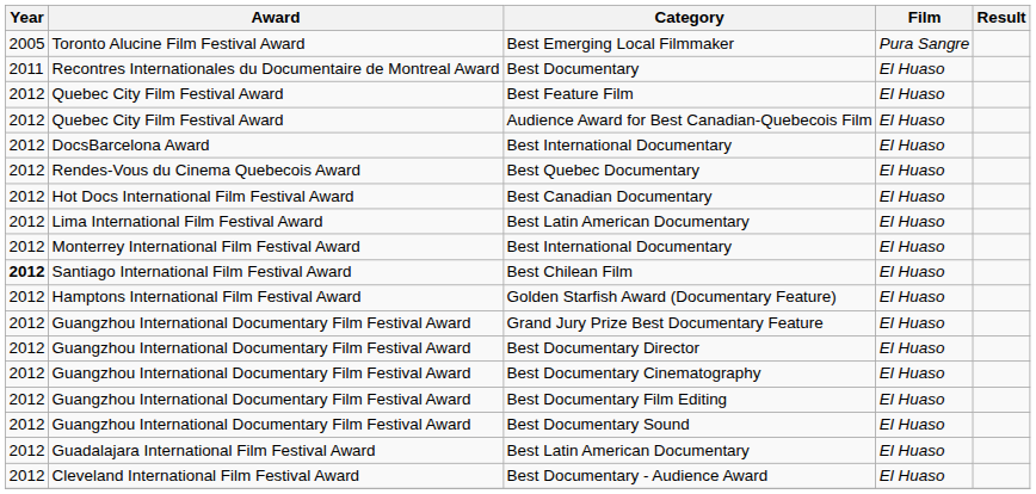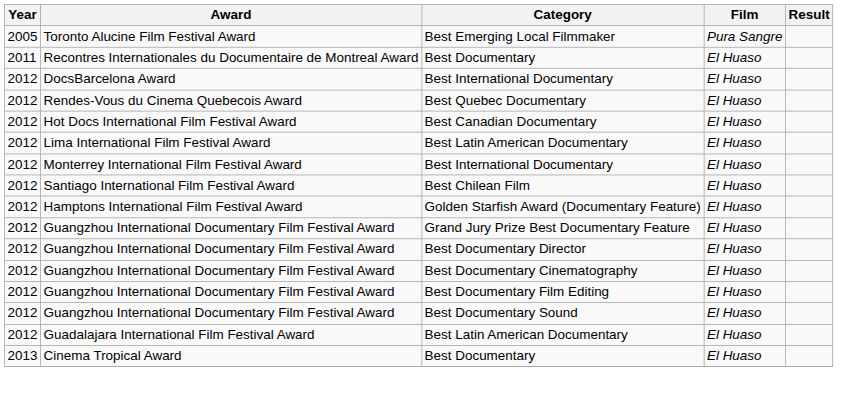 <table class="wikitable">
 <tr>
 <th>Year</th>
 <th>Award</th>
 <th>Category</th>
 <th>Film</th>
 <th>Result</th>
 </tr>
 <tr>
 <td>2005</td>
 <td>Toronto Alucine Film Festival Award</td>
 <td>Best Emerging Local Filmmaker</td>
 <td><em>Pura Sangre</em></td>
 <td></td>
 </tr>
 <tr>
 <td>2011</td>
 <td>Recontres Internationales du Documentaire de Montreal Award</td>
 <td>Best Documentary</td>
-<td><em>El Huaso</em></td>
-<td></td>
-</tr>
-<tr>
-<td>2012</td>
-<td>Quebec City Film Festival Award</td>
-<td>Best Feature Film</td>
-<td><em>El Huaso</em></td>
-<td></td>
-</tr>
-<tr>
-<td>2012</td>
-<td>Quebec City Film Festival Award</td>
-<td>Audience Award for Best Canadian-Quebecois Film</td>
 <td><em>El Huaso</em></td>
 <td></td>
 </tr>
 <tr>
 <td>2012</td>
 <td>DocsBarcelona Award</td>
 <td>Best International Documentary</td>
 <td><em>El Huaso</em></td>
 <td></td>
 </tr>
 <tr>
 <td>2012</td>
 <td>Rendes-Vous du Cinema Quebecois Award</td>
 <td>Best Quebec Documentary</td>
 <td><em>El Huaso</em></td>
 <td></td>
 </tr>
 <tr>
 <td>2012</td>
 <td>Hot Docs International Film Festival Award</td>
 <td>Best Canadian Documentary</td>
 <td><em>El Huaso</em></td>
 <td></td>
 </tr>
 <tr>
 <td>2012</td>
 <td>Lima International Film Festival Award</td>
 <td>Best Latin American Documentary</td>
 <td><em>El Huaso</em></td>
 <td></td>
 </tr>
 <tr>
 <td>2012</td>
 <td>Monterrey International Film Festival Award</td>
 <td>Best International Documentary</td>
 <td><em>El Huaso</em></td>
 <td></td>
 </tr>
 <tr>
-<td><strong>2012</strong></td>
+<td>2012</td>
 <td>Santiago International Film Festival Award</td>
 <td>Best Chilean Film</td>
 <td><em>El Huaso</em></td>
 <td></td>
 </tr>
 <tr>
 <td>2012</td>
 <td>Hamptons International Film Festival Award</td>
 <td>Golden Starfish Award (Documentary Feature)</td>
 <td><em>El Huaso</em></td>
 <td></td>
 </tr>
 <tr>
 <td>2012</td>
 <td>Guangzhou International Documentary Film Festival Award</td>
 <td>Grand Jury Prize Best Documentary Feature</td>
 <td><em>El Huaso</em></td>
 <td></td>
 </tr>
 <tr>
 <td>2012</td>
 <td>Guangzhou International Documentary Film Festival Award</td>
 <td>Best Documentary Director</td>
 <td><em>El Huaso</em></td>
 <td></td>
 </tr>
 <tr>
 <td>2012</td>
 <td>Guangzhou International Documentary Film Festival Award</td>
 <td>Best Documentary Cinematography</td>
 <td><em>El Huaso</em></td>
 <td></td>
 </tr>
 <tr>
 <td>2012</td>
 <td>Guangzhou International Documentary Film Festival Award</td>
 <td>Best Documentary Film Editing</td>
 <td><em>El Huaso</em></td>
 <td></td>
 </tr>
 <tr>
 <td>2012</td>
 <td>Guangzhou International Documentary Film Festival Award</td>
 <td>Best Documentary Sound</td>
 <td><em>El Huaso</em></td>
 <td></td>
 </tr>
 <tr>
 <td>2012</td>
 <td>Guadalajara International Film Festival Award</td>
 <td>Best Latin American Documentary</td>
 <td><em>El Huaso</em></td>
 <td></td>
 </tr>
 <tr>
-<td>2012</td>
-<td>Cleveland International Film Festival Award</td>
-<td>Best Documentary - Audience Award</td>
+<td>2013</td>
+<td>Cinema Tropical Award</td>
+<td>Best Documentary</td>
 <td><em>El Huaso</em></td>
 <td></td>
 </tr>
 <tr>
 </tr>
 </table>
